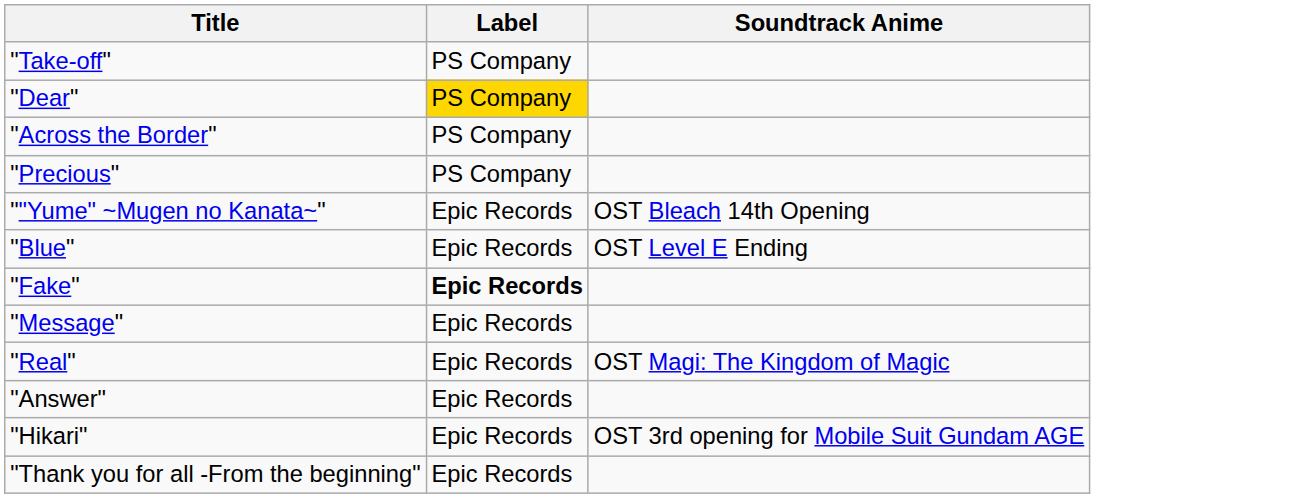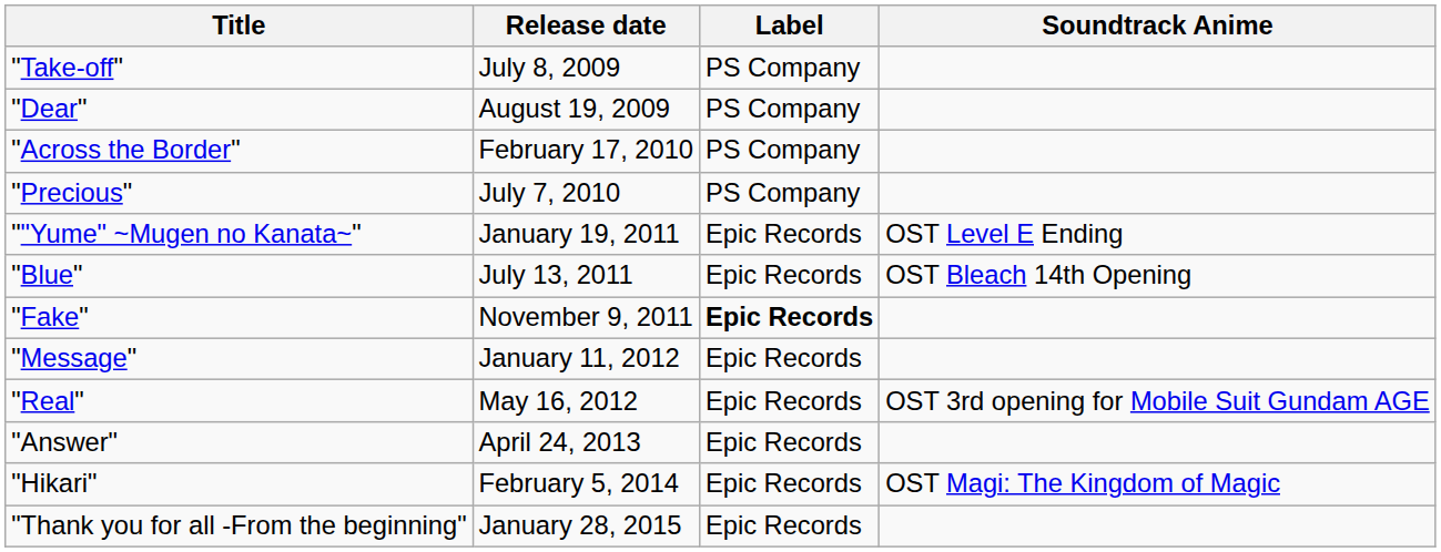 <table class="wikitable">
 <tr>
 <th>Title</th>
+<th>Release date</th>
 <th>Label</th>
 <th>Soundtrack Anime</th>
 </tr>
 <tr>
 <td>"<a href='#'>Take-off</a>"</td>
+<td>July 8, 2009</td>
 <td>PS Company</td>
 <td></td>
 </tr>
 <tr>
 <td>"<a href='#'>Dear</a>"</td>
-<td style="background: gold;">PS Company</td>
+<td>August 19, 2009</td>
+<td>PS Company</td>
 <td></td>
 </tr>
 <tr>
 <td>"<a href='#'>Across the Border</a>"</td>
+<td>February 17, 2010</td>
 <td>PS Company</td>
 <td></td>
 </tr>
 <tr>
 <td>"<a href='#'>Precious</a>"</td>
+<td>July 7, 2010</td>
 <td>PS Company</td>
 <td></td>
 </tr>
 <tr>
 <td>"<a href='#'>"Yume" ~Mugen no Kanata~</a>"</td>
+<td>January 19, 2011</td>
+<td>Epic Records</td>
+<td>OST <a href='#'>Level E</a> Ending</td>
+</tr>
+<tr>
+<td>"<a href='#'>Blue</a>"</td>
+<td>July 13, 2011</td>
 <td>Epic Records</td>
 <td>OST <a href='#'>Bleach</a> 14th Opening</td>
 </tr>
 <tr>
-<td>"<a href='#'>Blue</a>"</td>
-<td>Epic Records</td>
-<td>OST <a href='#'>Level E</a> Ending</td>
-</tr>
-<tr>
 <td>"<a href='#'>Fake</a>"</td>
+<td>November 9, 2011</td>
 <td><strong>Epic Records</strong></td>
 <td></td>
 </tr>
 <tr>
 <td>"<a href='#'>Message</a>"</td>
+<td>January 11, 2012</td>
 <td>Epic Records</td>
 <td></td>
 </tr>
 <tr>
 <td>"<a href='#'>Real</a>"</td>
+<td>May 16, 2012</td>
 <td>Epic Records</td>
-<td>OST <a href='#'>Magi: The Kingdom of Magic</a></td>
+<td>OST 3rd opening for <a href='#'>Mobile Suit Gundam AGE</a></td>
 </tr>
 <tr>
 <td>"Answer"</td>
+<td>April 24, 2013</td>
 <td>Epic Records</td>
 <td></td>
 </tr>
 <tr>
 <td>"Hikari"</td>
+<td>February 5, 2014</td>
 <td>Epic Records</td>
-<td>OST 3rd opening for <a href='#'>Mobile Suit Gundam AGE</a></td>
+<td>OST <a href='#'>Magi: The Kingdom of Magic</a></td>
 </tr>
 <tr>
 <td>"Thank you for all -From the beginning"</td>
+<td>January 28, 2015</td>
 <td>Epic Records</td>
 <td></td>
 </tr>
 </table>
